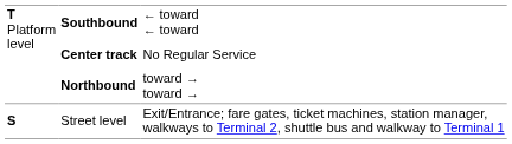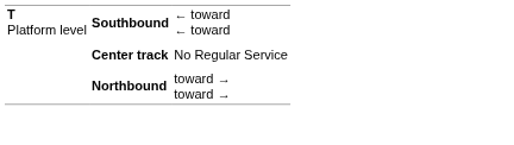 <table table border=0 cellspacing=0 cellpadding=3>
 <tr>
 <td style="border-top:solid 1px gray;border-bottom:solid 1px gray" rowspan=5 valign=top><strong>T</strong><br>Platform level</td>
 <td style="border-top:solid 1px gray"><strong>Southbound</strong></td>
 <td style="border-top:solid 1px gray">←  toward  <br>←  toward  </td>
 </tr>
 <tr>
 <td style="border-bottom:solid 2px var(--color-emphasized);border-right:solid 2px var(--color-emphasized);border-left:solid 2px var(--color-emphasized);border-top:solid 2px var(--color-emphasized);text-align:center" colspan=2></td>
 </tr>
 <tr>
 <td><strong>Center track</strong></td>
 <td>No Regular Service</td>
 </tr>
 <tr>
 <td style="border-bottom:solid 2px var(--color-emphasized);border-right:solid 2px var(--color-emphasized);border-left:solid 2px var(--color-emphasized);border-top:solid 2px var(--color-emphasized);text-align:center" colspan=2></td>
 </tr>
 <tr>
 <td style="border-bottom:solid 1px gray"><strong>Northbound</strong></td>
 <td style="border-bottom:solid 1px gray"> toward   →<br>  toward   →</td>
 </tr>
-<tr>
-<td style="border-bottom:solid 1px gray" width=50><strong>S</strong></td>
-<td style="border-bottom:solid 1px gray">Street level</td>
-<td style="border-bottom:solid 1px gray">Exit/Entrance; fare gates, ticket machines, station manager, <br>walkways to <a href='#'>Terminal 2</a>, shuttle bus and walkway to <a href='#'>Terminal 1</a></td>
-</tr>
 </table>
